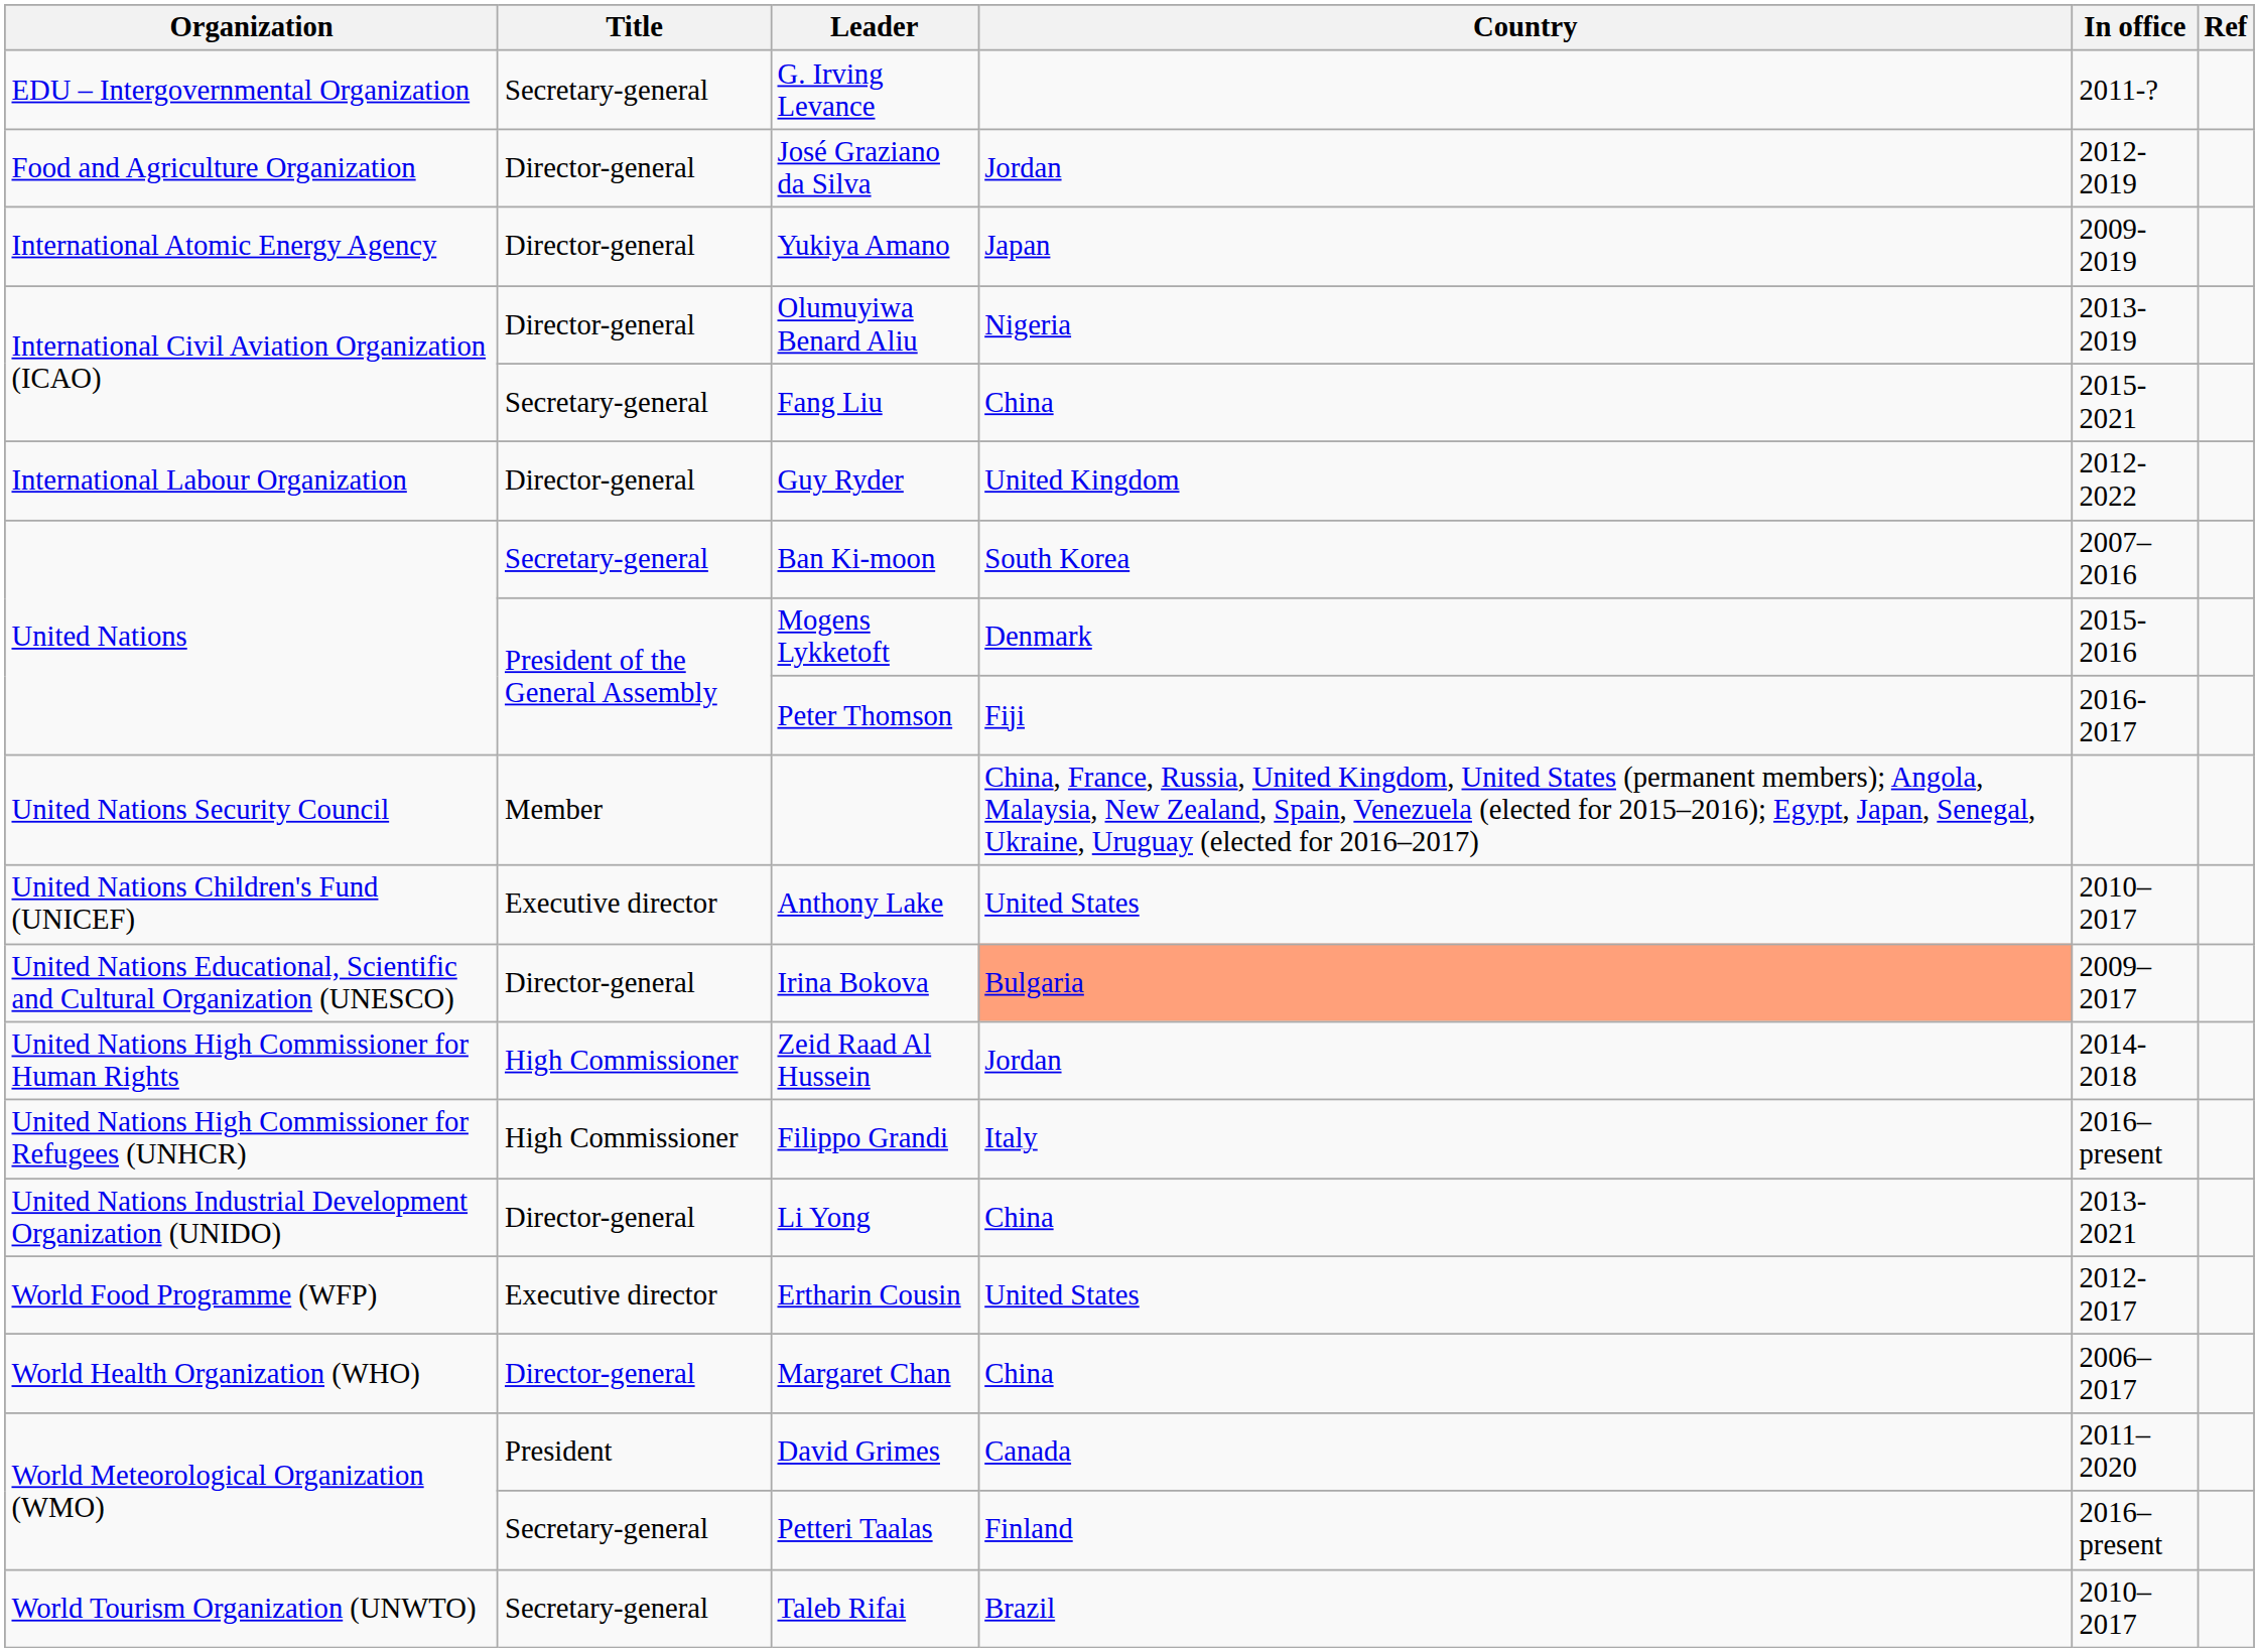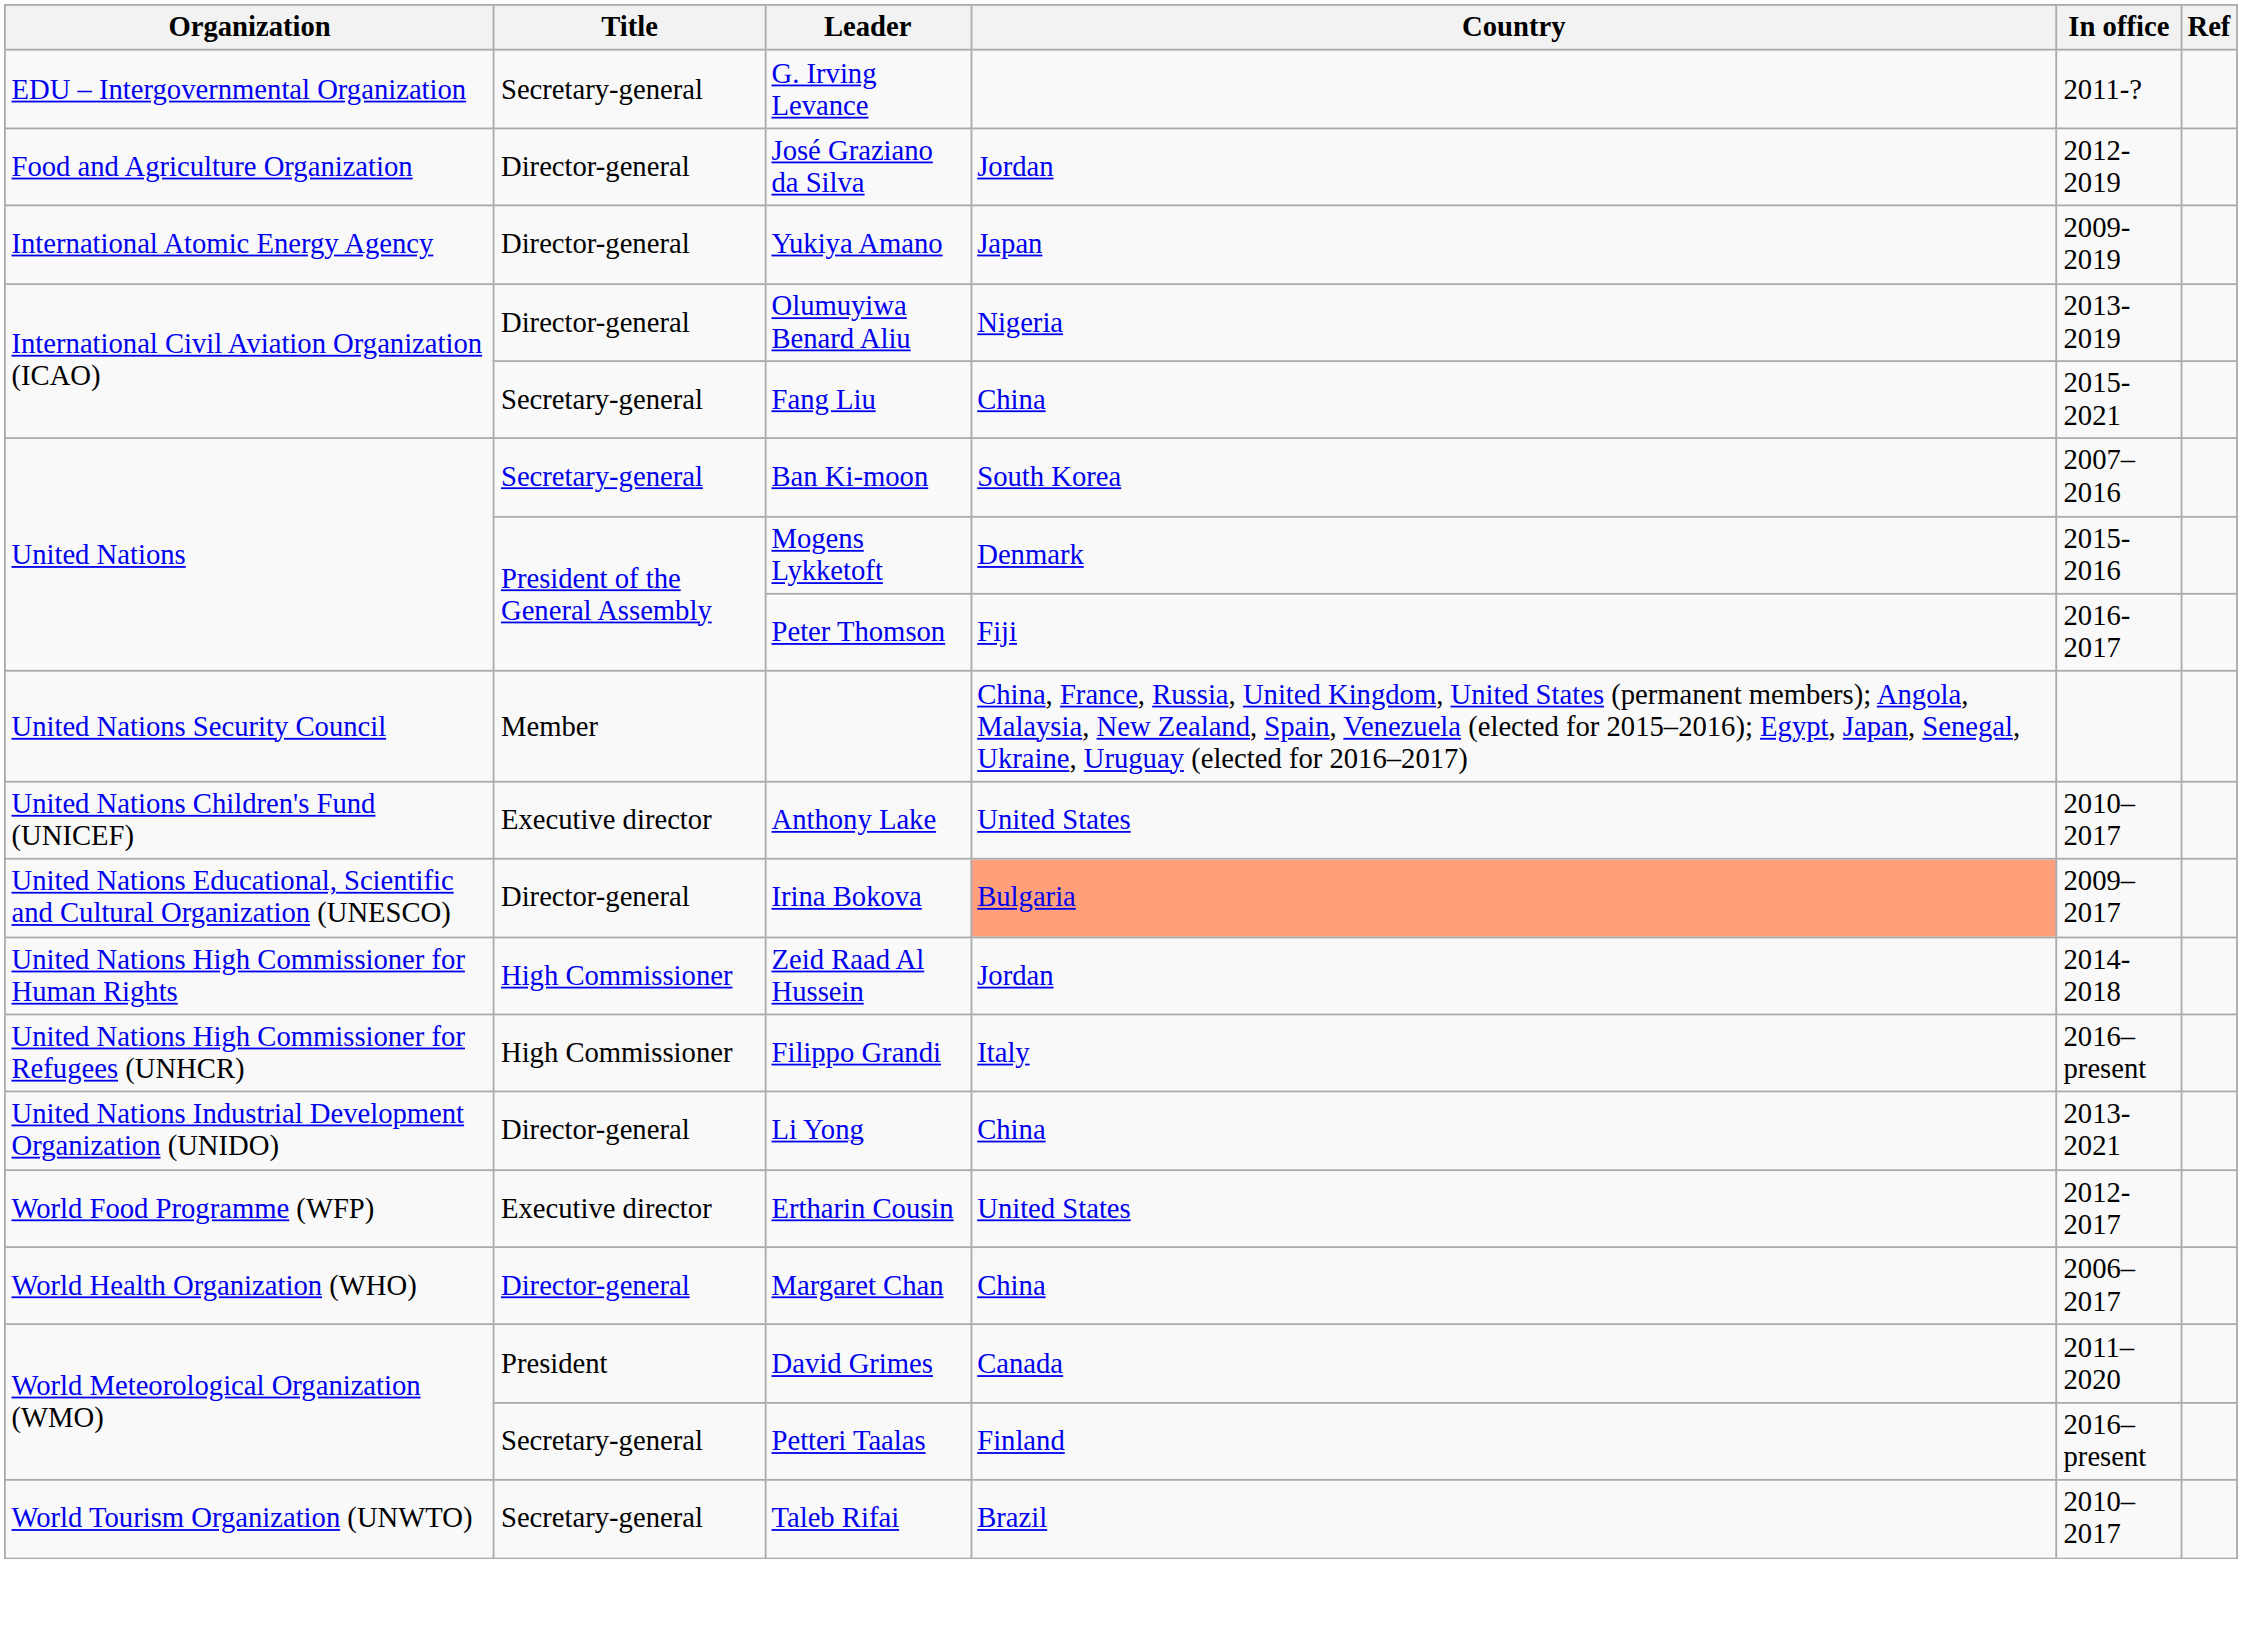 <table class="wikitable unsortable">
 <tr>
 <th>Organization</th>
 <th>Title</th>
 <th>Leader</th>
 <th>Country</th>
 <th>In office</th>
 <th>Ref</th>
 </tr>
 <tr>
 <td><a href='#'>EDU – Intergovernmental Organization</a></td>
 <td>Secretary-general</td>
 <td><a href='#'>G. Irving Levance</a></td>
 <td></td>
 <td>2011-?</td>
 <td></td>
 </tr>
 <tr>
 <td><a href='#'>Food and Agriculture Organization</a></td>
 <td>Director-general</td>
 <td><a href='#'>José Graziano da Silva</a></td>
 <td><a href='#'>Jordan</a></td>
 <td>2012-2019</td>
 <td></td>
 </tr>
 <tr>
 <td><a href='#'>International Atomic Energy Agency</a></td>
 <td>Director-general</td>
 <td><a href='#'>Yukiya Amano</a></td>
 <td><a href='#'>Japan</a></td>
 <td>2009-2019</td>
 <td></td>
 </tr>
 <tr>
 <td rowspan="2"><a href='#'>International Civil Aviation Organization</a> (ICAO)</td>
 <td>Director-general</td>
 <td><a href='#'>Olumuyiwa Benard Aliu</a></td>
 <td><a href='#'>Nigeria</a></td>
 <td>2013-2019</td>
 <td></td>
 </tr>
 <tr>
 <td>Secretary-general</td>
 <td><a href='#'>Fang Liu</a></td>
 <td><a href='#'>China</a></td>
 <td>2015-2021</td>
-<td></td>
-</tr>
-<tr>
-<td><a href='#'>International Labour Organization</a></td>
-<td>Director-general</td>
-<td><a href='#'>Guy Ryder</a></td>
-<td><a href='#'>United Kingdom</a></td>
-<td>2012-2022</td>
 <td></td>
 </tr>
 <tr>
 <td rowspan="3"><a href='#'>United Nations</a></td>
 <td><a href='#'>Secretary-general</a></td>
 <td><a href='#'>Ban Ki-moon</a></td>
 <td><a href='#'>South Korea</a></td>
 <td>2007–2016</td>
 <td></td>
 </tr>
 <tr>
 <td rowspan="2"><a href='#'>President of the General Assembly</a></td>
 <td><a href='#'>Mogens Lykketoft</a></td>
 <td><a href='#'>Denmark</a></td>
 <td>2015-2016</td>
 <td></td>
 </tr>
 <tr>
 <td><a href='#'>Peter Thomson</a></td>
 <td><a href='#'>Fiji</a></td>
 <td>2016-2017</td>
 <td></td>
 </tr>
 <tr>
 <td><a href='#'>United Nations Security Council</a></td>
 <td>Member</td>
 <td></td>
 <td><a href='#'>China</a>, <a href='#'>France</a>, <a href='#'>Russia</a>, <a href='#'>United Kingdom</a>, <a href='#'>United States</a> (permanent members); <a href='#'>Angola</a>, <a href='#'>Malaysia</a>, <a href='#'>New Zealand</a>, <a href='#'>Spain</a>, <a href='#'>Venezuela</a> (elected for 2015–2016); <a href='#'>Egypt</a>, <a href='#'>Japan</a>, <a href='#'>Senegal</a>, <a href='#'>Ukraine</a>, <a href='#'>Uruguay</a> (elected for 2016–2017)</td>
 <td></td>
 <td></td>
 </tr>
 <tr>
 <td><a href='#'>United Nations Children's Fund</a> (UNICEF)</td>
 <td>Executive director</td>
 <td><a href='#'>Anthony Lake</a></td>
 <td><a href='#'>United States</a></td>
 <td>2010–2017</td>
 <td></td>
 </tr>
 <tr>
 <td><a href='#'>United Nations Educational, Scientific and Cultural Organization</a> (UNESCO)</td>
 <td>Director-general</td>
 <td><a href='#'>Irina Bokova</a></td>
 <td style="background: lightsalmon;"><a href='#'>Bulgaria</a></td>
 <td>2009–2017</td>
 <td></td>
 </tr>
 <tr>
 <td><a href='#'>United Nations High Commissioner for Human Rights</a></td>
 <td><a href='#'>High Commissioner</a></td>
 <td><a href='#'>Zeid Raad Al Hussein</a></td>
 <td><a href='#'>Jordan</a></td>
 <td>2014-2018</td>
 <td></td>
 </tr>
 <tr>
 <td><a href='#'>United Nations High Commissioner for Refugees</a> (UNHCR)</td>
 <td>High Commissioner</td>
 <td><a href='#'>Filippo Grandi</a></td>
 <td><a href='#'>Italy</a></td>
 <td>2016–present</td>
 <td></td>
 </tr>
 <tr>
 <td><a href='#'>United Nations Industrial Development Organization</a> (UNIDO)</td>
 <td>Director-general</td>
 <td><a href='#'>Li Yong</a></td>
 <td><a href='#'>China</a></td>
 <td>2013-2021</td>
 <td></td>
 </tr>
 <tr>
 <td><a href='#'>World Food Programme</a> (WFP)</td>
 <td>Executive director</td>
 <td><a href='#'>Ertharin Cousin</a></td>
 <td><a href='#'>United States</a></td>
 <td>2012-2017</td>
 <td></td>
 </tr>
 <tr>
 <td><a href='#'>World Health Organization</a> (WHO)</td>
 <td><a href='#'>Director-general</a></td>
 <td><a href='#'>Margaret Chan</a></td>
 <td><a href='#'>China</a></td>
 <td>2006–2017</td>
 <td></td>
 </tr>
 <tr>
 <td rowspan="2"><a href='#'>World Meteorological Organization</a> (WMO)</td>
 <td>President</td>
 <td><a href='#'>David Grimes</a></td>
 <td><a href='#'>Canada</a></td>
 <td>2011–2020</td>
 <td></td>
 </tr>
 <tr>
 <td>Secretary-general</td>
 <td><a href='#'>Petteri Taalas</a></td>
 <td><a href='#'>Finland</a></td>
 <td>2016–present</td>
 <td></td>
 </tr>
 <tr>
 <td><a href='#'>World Tourism Organization</a> (UNWTO)</td>
 <td>Secretary-general</td>
 <td><a href='#'>Taleb Rifai</a></td>
 <td><a href='#'>Brazil</a></td>
 <td>2010–2017</td>
 <td></td>
 </tr>
 </table>
